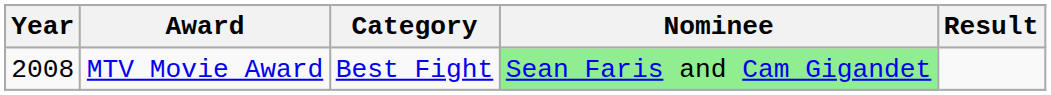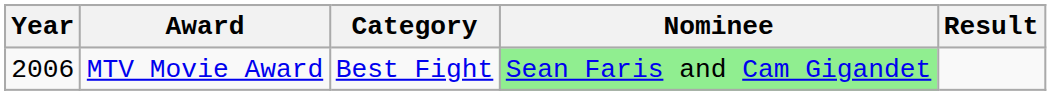 <table class="wikitable sortable">
 <tr>
 <th>Year</th>
 <th>Award</th>
 <th>Category</th>
 <th>Nominee</th>
 <th>Result</th>
 </tr>
 <tr>
-<td>2008</td>
+<td>2006</td>
 <td><a href='#'>MTV Movie Award</a></td>
 <td><a href='#'>Best Fight</a></td>
 <td style="background: lightgreen;"><a href='#'>Sean Faris</a> and <a href='#'>Cam Gigandet</a></td>
 <td></td>
 </tr>
 </table>
